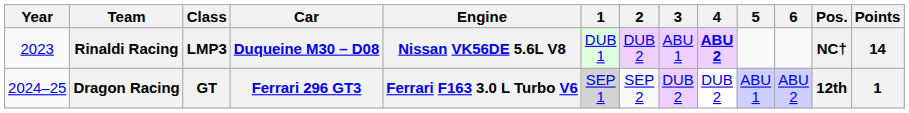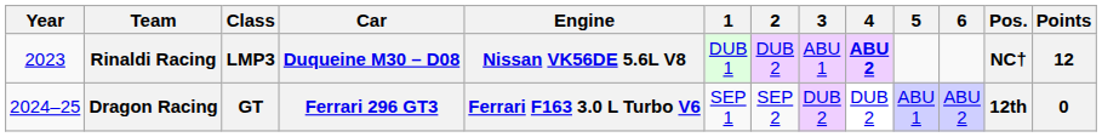 <table class="wikitable" style="text-align:center; font-size:85%">
 <tr>
 <th>Year</th>
 <th>Team</th>
 <th>Class</th>
 <th>Car</th>
 <th>Engine</th>
 <th>1</th>
 <th>2</th>
 <th>3</th>
 <th>4</th>
 <th>5</th>
 <th>6</th>
 <th>Pos.</th>
 <th>Points</th>
 </tr>
 <tr>
 <td><a href='#'>2023</a></td>
 <th>Rinaldi Racing</th>
 <th>LMP3</th>
 <th><a href='#'>Duqueine M30 – D08</a></th>
 <th><a href='#'>Nissan</a> <a href='#'>VK56DE</a> 5.6L V8</th>
 <td style="background:#DFFFDF;"><a href='#'>DUB<br>1</a><br></td>
 <td style="background:#EFCFFF;"><a href='#'>DUB<br>2</a><br></td>
 <td style="background:#EFCFFF;"><a href='#'>ABU<br>1</a><br></td>
 <td style="background:#EFCFFF;"><strong><a href='#'>ABU<br>2</a><br></strong></td>
 <td></td>
 <td></td>
 <th>NC†</th>
-<th>14</th>
+<th>12</th>
 </tr>
 <tr>
 <td><a href='#'>2024–25</a></td>
 <th>Dragon Racing</th>
 <th>GT</th>
 <th><a href='#'>Ferrari 296 GT3</a></th>
 <th><a href='#'>Ferrari</a> <a href='#'>F163</a> 3.0 L Turbo <a href='#'>V6</a></th>
-<td style="background: lightgrey;"><a href='#'>SEP<br>1</a></td>
+<td><a href='#'>SEP<br>1</a></td>
 <td><a href='#'>SEP<br>2</a></td>
 <td style="background:#EFCFFF;"><a href='#'>DUB<br>2</a><br></td>
 <td style="background:#FFFFFF;"><a href='#'>DUB<br>2</a><br></td>
 <td style="background:#CFCFFF;"><a href='#'>ABU<br>1</a><br></td>
 <td style="background:#CFCFFF;"><a href='#'>ABU<br>2</a><br></td>
 <th>12th</th>
-<th>1</th>
+<th>0</th>
 </tr>
 </table>
